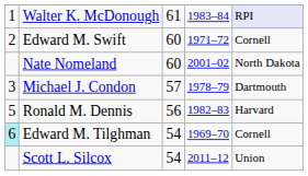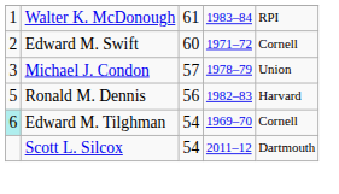 <table class="wikitable">
 <tr>
 </tr>
 <tr>
 <td>1</td>
 <td><a href='#'>Walter K. McDonough</a></td>
 <td>61</td>
 <td style="font-size:80%;"><a href='#'>1983–84</a></td>
-<td style="background: lavender; font-size:80%;">RPI</td>
+<td style="font-size:80%;">RPI</td>
 </tr>
 <tr>
 <td>2</td>
 <td>Edward M. Swift</td>
 <td>60</td>
 <td style="font-size:80%;"><a href='#'>1971–72</a></td>
 <td style="font-size:80%;">Cornell</td>
 </tr>
 <tr>
-<td></td>
-<td><a href='#'>Nate Nomeland</a></td>
-<td>60</td>
-<td style="font-size:80%;"><a href='#'>2001–02</a></td>
-<td style="font-size:80%;">North Dakota</td>
-</tr>
-<tr>
 <td>3</td>
 <td><a href='#'>Michael J. Condon</a></td>
 <td>57</td>
 <td style="font-size:80%;"><a href='#'>1978–79</a></td>
-<td style="font-size:80%;">Dartmouth</td>
+<td style="font-size:80%;">Union</td>
 </tr>
 <tr>
 <td>5</td>
 <td>Ronald M. Dennis</td>
 <td>56</td>
 <td style="font-size:80%;"><a href='#'>1982–83</a></td>
 <td style="font-size:80%;">Harvard</td>
 </tr>
 <tr>
 <td style="background: paleturquoise;">6</td>
 <td>Edward M. Tilghman</td>
 <td>54</td>
 <td style="font-size:80%;"><a href='#'>1969–70</a></td>
 <td style="font-size:80%;">Cornell</td>
 </tr>
 <tr>
 <td></td>
 <td><a href='#'>Scott L. Silcox</a></td>
 <td>54</td>
 <td style="font-size:80%;"><a href='#'>2011–12</a></td>
-<td style="font-size:80%;">Union</td>
+<td style="font-size:80%;">Dartmouth</td>
 </tr>
 </table>
